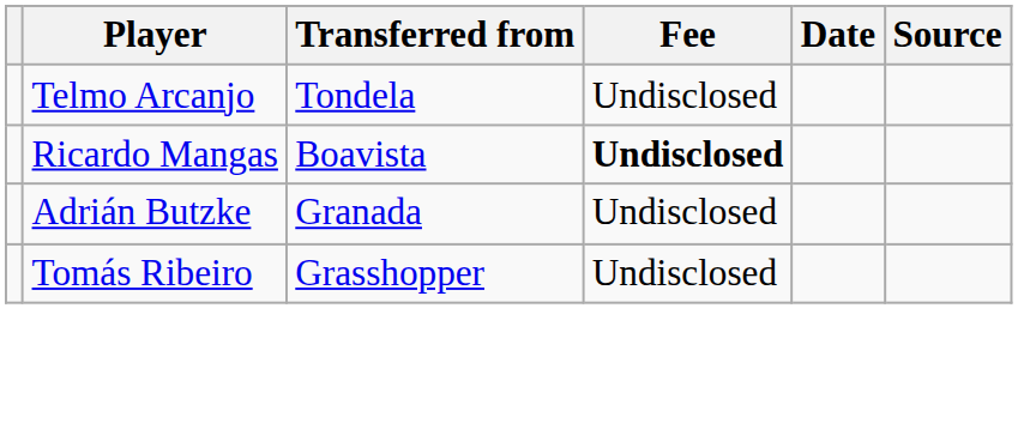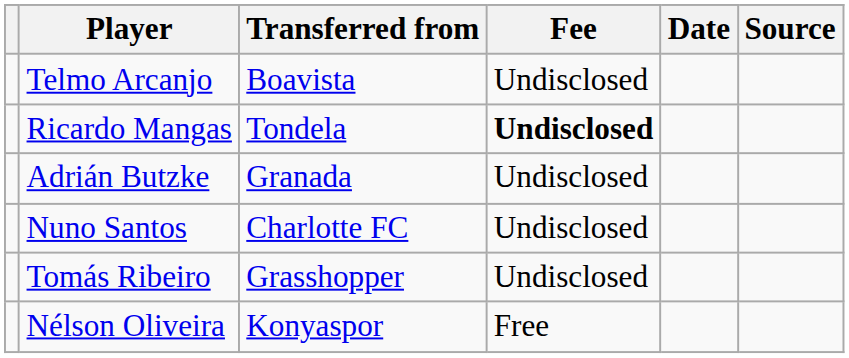 <table class="wikitable plainrowheaders sortable">
 <tr>
 <th></th>
 <th scope="col">Player</th>
 <th>Transferred from</th>
 <th style="width: 80px;">Fee</th>
 <th scope="col">Date</th>
 <th scope="col">Source</th>
 </tr>
 <tr>
 <td align="center"></td>
 <td> <a href='#'>Telmo Arcanjo</a></td>
-<td> <a href='#'>Tondela</a></td>
+<td> <a href='#'>Boavista</a></td>
 <td>Undisclosed</td>
 <td></td>
 <td></td>
 </tr>
 <tr>
 <td align="center"></td>
 <td> <a href='#'>Ricardo Mangas</a></td>
-<td> <a href='#'>Boavista</a></td>
+<td> <a href='#'>Tondela</a></td>
 <td><strong>Undisclosed</strong></td>
 <td></td>
 <td></td>
 </tr>
 <tr>
 <td align="center"></td>
 <td> <a href='#'>Adrián Butzke</a></td>
 <td> <a href='#'>Granada</a></td>
 <td>Undisclosed</td>
 <td></td>
 <td></td>
 </tr>
 <tr>
 <td align="center"></td>
+<td> <a href='#'>Nuno Santos</a></td>
+<td> <a href='#'>Charlotte FC</a></td>
+<td>Undisclosed</td>
+<td></td>
+<td></td>
+</tr>
+<tr>
+<td align="center"></td>
 <td> <a href='#'>Tomás Ribeiro</a></td>
 <td> <a href='#'>Grasshopper</a></td>
 <td>Undisclosed</td>
 <td></td>
 <td></td>
 </tr>
+<tr>
+<td align="center"></td>
+<td> <a href='#'>Nélson Oliveira</a></td>
+<td> <a href='#'>Konyaspor</a></td>
+<td>Free</td>
+<td></td>
+<td></td>
+</tr>
 </table>
